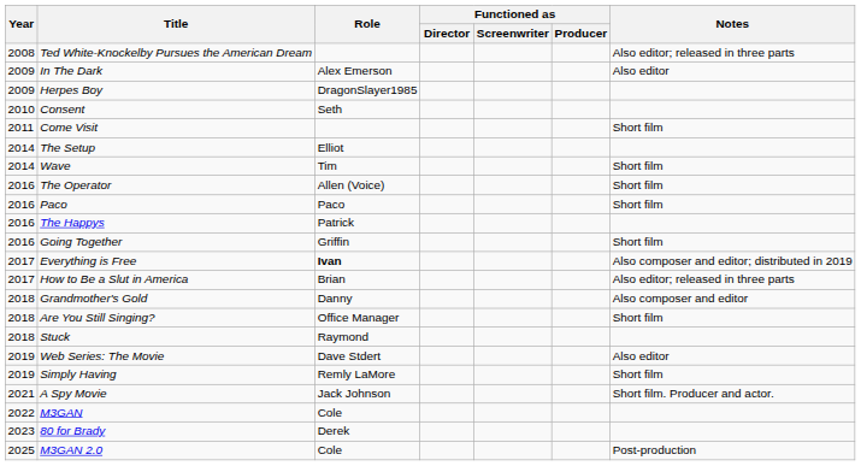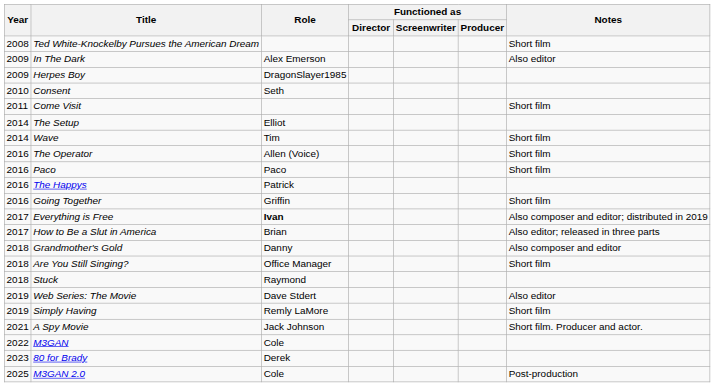 <table class="wikitable sortable">
 <tr>
 <th rowspan="2">Year</th>
 <th rowspan="2">Title</th>
 <th rowspan="2">Role</th>
 <th colspan="3">Functioned as</th>
 <th rowspan="2">Notes</th>
 </tr>
 <tr>
 <th style="width:65px;">Director</th>
 <th style="width:65px;">Screenwriter</th>
 <th style="width:65px;">Producer</th>
 </tr>
 <tr>
 <td>2008</td>
 <td><em>Ted White-Knockelby Pursues the American Dream</em></td>
 <td></td>
 <td></td>
 <td></td>
 <td></td>
-<td>Also editor; released in three parts</td>
+<td>Short film</td>
 </tr>
 <tr>
 <td>2009</td>
 <td><em>In The Dark</em></td>
 <td>Alex Emerson</td>
 <td></td>
 <td></td>
 <td></td>
 <td>Also editor</td>
 </tr>
 <tr>
 <td>2009</td>
 <td><em>Herpes Boy</em></td>
 <td>DragonSlayer1985</td>
 <td></td>
 <td></td>
 <td></td>
 <td></td>
 </tr>
 <tr>
 <td>2010</td>
 <td><em>Consent</em></td>
 <td>Seth</td>
 <td></td>
 <td></td>
 <td></td>
 <td></td>
 </tr>
 <tr>
 <td>2011</td>
 <td><em>Come Visit</em></td>
 <td></td>
 <td></td>
 <td></td>
 <td></td>
 <td>Short film</td>
 </tr>
 <tr>
 <td>2014</td>
 <td><em>The Setup</em></td>
 <td>Elliot</td>
 <td></td>
 <td></td>
 <td></td>
 <td></td>
 </tr>
 <tr>
 <td>2014</td>
 <td><em>Wave</em></td>
 <td>Tim</td>
 <td></td>
 <td></td>
 <td></td>
 <td>Short film</td>
 </tr>
 <tr>
 <td>2016</td>
 <td><em>The Operator</em></td>
 <td>Allen (Voice)</td>
 <td></td>
 <td></td>
 <td></td>
 <td>Short film</td>
 </tr>
 <tr>
 <td>2016</td>
 <td><em>Paco</em></td>
 <td>Paco</td>
 <td></td>
 <td></td>
 <td></td>
 <td>Short film</td>
 </tr>
 <tr>
 <td>2016</td>
 <td><em><a href='#'>The Happys</a></em></td>
 <td>Patrick</td>
 <td></td>
 <td></td>
 <td></td>
 <td></td>
 </tr>
 <tr>
 <td>2016</td>
 <td><em>Going Together</em></td>
 <td>Griffin</td>
 <td></td>
 <td></td>
 <td></td>
 <td>Short film</td>
 </tr>
 <tr>
 <td>2017</td>
 <td><em>Everything is Free</em></td>
 <td><strong>Ivan</strong></td>
 <td></td>
 <td></td>
 <td></td>
 <td>Also composer and editor; distributed in 2019</td>
 </tr>
 <tr>
 <td>2017</td>
 <td><em>How to Be a Slut in America</em></td>
 <td>Brian</td>
 <td></td>
 <td></td>
 <td></td>
 <td>Also editor; released in three parts</td>
 </tr>
 <tr>
 <td>2018</td>
 <td><em>Grandmother's Gold</em></td>
 <td>Danny</td>
 <td></td>
 <td></td>
 <td></td>
 <td>Also composer and editor</td>
 </tr>
 <tr>
 <td>2018</td>
 <td><em>Are You Still Singing?</em></td>
 <td>Office Manager</td>
 <td></td>
 <td></td>
 <td></td>
 <td>Short film</td>
 </tr>
 <tr>
 <td>2018</td>
 <td><em>Stuck</em></td>
 <td>Raymond</td>
 <td></td>
 <td></td>
 <td></td>
 <td></td>
 </tr>
 <tr>
 <td>2019</td>
 <td><em>Web Series: The Movie</em></td>
 <td>Dave Stdert</td>
 <td></td>
 <td></td>
 <td></td>
 <td>Also editor</td>
 </tr>
 <tr>
 <td>2019</td>
 <td><em>Simply Having</em></td>
 <td>Remly LaMore</td>
 <td></td>
 <td></td>
 <td></td>
 <td>Short film</td>
 </tr>
 <tr>
 <td>2021</td>
 <td><em>A Spy Movie</em></td>
 <td>Jack Johnson</td>
 <td></td>
 <td></td>
 <td></td>
 <td>Short film. Producer and actor.</td>
 </tr>
 <tr>
 <td>2022</td>
 <td><em><a href='#'>M3GAN</a></em></td>
 <td>Cole</td>
 <td></td>
 <td></td>
 <td></td>
 <td></td>
 </tr>
 <tr>
 <td>2023</td>
 <td><em><a href='#'>80 for Brady</a></em></td>
 <td>Derek</td>
 <td></td>
 <td></td>
 <td></td>
 <td></td>
 </tr>
 <tr>
 <td>2025</td>
 <td><em><a href='#'>M3GAN 2.0</a></em></td>
 <td>Cole</td>
 <td></td>
 <td></td>
 <td></td>
 <td>Post-production</td>
 </tr>
 </table>
